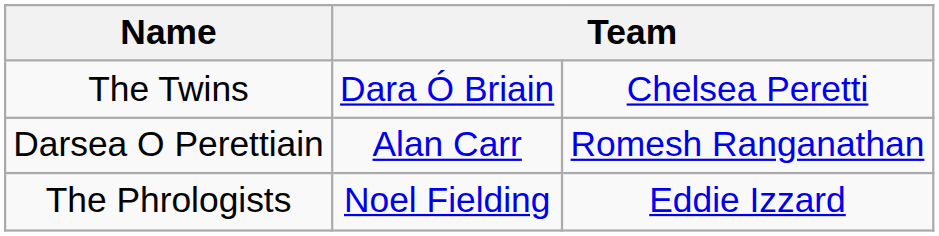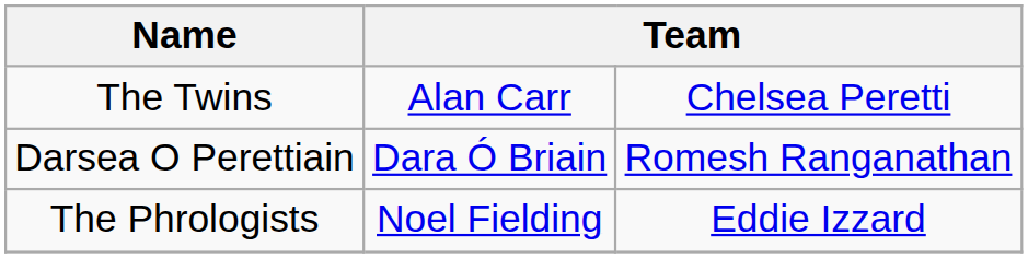 <table class="wikitable" style="text-align:center">
 <tr>
 <th scope="col">Name</th>
 <th colspan="2">Team</th>
 </tr>
 <tr>
 <td>The Twins</td>
-<td><a href='#'>Dara Ó Briain</a></td>
+<td><a href='#'>Alan Carr</a></td>
 <td><a href='#'>Chelsea Peretti</a></td>
 </tr>
 <tr>
 <td>Darsea O Perettiain</td>
-<td><a href='#'>Alan Carr</a></td>
+<td><a href='#'>Dara Ó Briain</a></td>
 <td><a href='#'>Romesh Ranganathan</a></td>
 </tr>
 <tr>
 <td>The Phrologists</td>
 <td><a href='#'>Noel Fielding</a></td>
 <td><a href='#'>Eddie Izzard</a></td>
 </tr>
 </table>
